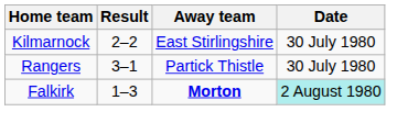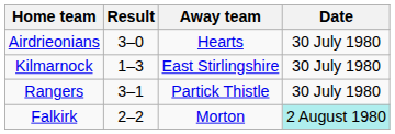 <table class="wikitable" style="text-align: center">
 <tr>
 <th>Home team</th>
 <th>Result</th>
 <th>Away team</th>
 <th>Date</th>
 </tr>
 <tr>
+<td><a href='#'>Airdrieonians</a></td>
+<td>3–0</td>
+<td><a href='#'>Hearts</a></td>
+<td>30 July 1980</td>
+</tr>
+<tr>
 <td><a href='#'>Kilmarnock</a></td>
-<td>2–2</td>
+<td>1–3</td>
 <td><a href='#'>East Stirlingshire</a></td>
 <td>30 July 1980</td>
 </tr>
 <tr>
 <td><a href='#'>Rangers</a></td>
 <td>3–1</td>
 <td><a href='#'>Partick Thistle</a></td>
 <td>30 July 1980</td>
 </tr>
 <tr>
 <td><a href='#'>Falkirk</a></td>
-<td>1–3</td>
-<td><strong><a href='#'>Morton</a></strong></td>
+<td>2–2</td>
+<td><a href='#'>Morton</a></td>
 <td style="background: paleturquoise;">2 August 1980</td>
 </tr>
 </table>
